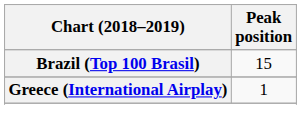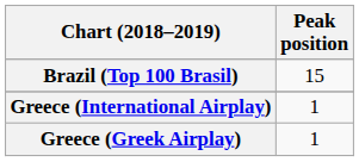 <table class="wikitable sortable plainrowheaders" style="text-align:center">
 <tr>
 <th>Chart (2018–2019)</th>
 <th>Peak<br>position</th>
 </tr>
 <tr>
 </tr>
 <tr>
 <th scope="row">Brazil (<a href='#'>Top 100 Brasil</a>)</th>
 <td>15</td>
 </tr>
 <tr>
 </tr>
 <tr>
 <th scope="row">Greece (<a href='#'>International Airplay</a>)</th>
 <td>1</td>
 </tr>
 <tr>
+<th scope="row">Greece (<a href='#'>Greek Airplay</a>)</th>
+<td>1</td>
+</tr>
+<tr>
 </tr>
 <tr>
 </tr>
 </table>
